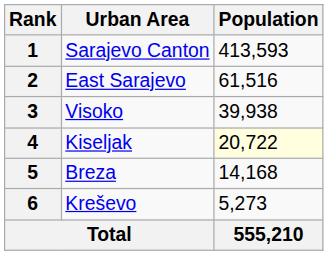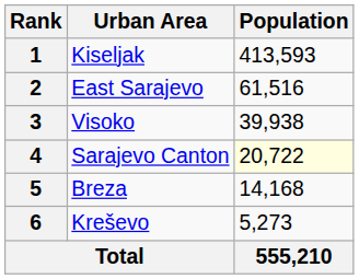 <table class="wikitable sortable mw-collapsible">
 <tr>
 <th>Rank</th>
 <th>Urban Area</th>
 <th>Population</th>
 </tr>
 <tr>
 <th>1</th>
-<td><a href='#'>Sarajevo Canton</a></td>
+<td><a href='#'>Kiseljak</a></td>
 <td>413,593</td>
 </tr>
 <tr>
 <th>2</th>
 <td><a href='#'>East Sarajevo</a></td>
 <td>61,516</td>
 </tr>
 <tr>
 <th>3</th>
 <td><a href='#'>Visoko</a></td>
 <td>39,938</td>
 </tr>
 <tr>
 <th>4</th>
-<td><a href='#'>Kiseljak</a></td>
+<td><a href='#'>Sarajevo Canton</a></td>
 <td style="background: lightyellow;">20,722</td>
 </tr>
 <tr>
 <th>5</th>
 <td><a href='#'>Breza</a></td>
 <td>14,168</td>
 </tr>
 <tr>
 <th>6</th>
 <td><a href='#'>Kreševo</a></td>
 <td>5,273</td>
 </tr>
 <tr>
 <th colspan=2>Total</th>
 <th>555,210</th>
 </tr>
 </table>
